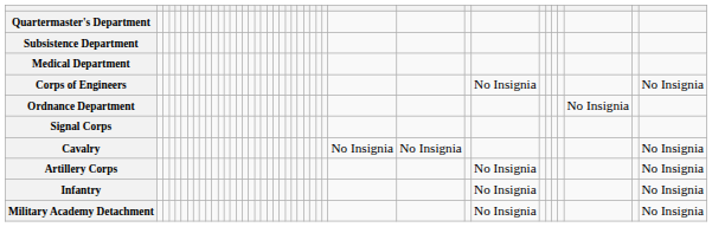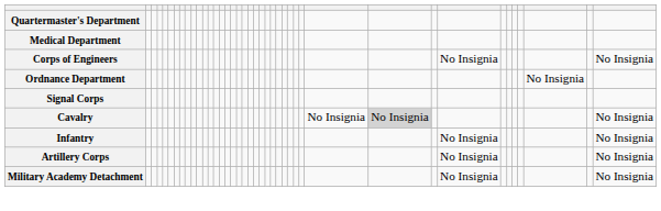 <table Class="wikitable">
 <tr style="text-align:center;">
 <th></th>
 <th><small></small></th>
 <th><small></small></th>
 <th><small></small></th>
 <th><small></small></th>
 <th><small></small></th>
 <th><small></small></th>
 <th><small></small></th>
 <th><small></small></th>
 <th><small></small></th>
 <th><small></small></th>
 <th><small></small></th>
 <th><small></small></th>
 <th><small></small></th>
 <th><small></small></th>
 <th><small></small></th>
 <th><small></small></th>
 <th><small></small></th>
 <th><small></small></th>
 <th><small></small></th>
 <th><small></small></th>
 <th><small></small></th>
 <th><small></small></th>
 <th><small></small></th>
 <th><small></small></th>
 <th><small></small></th>
 <th><small></small></th>
 <th><small></small></th>
 <th><small></small></th>
 <th><small></small></th>
 <th><small></small></th>
 <th><small></small></th>
 <th><small></small></th>
 <th><small></small></th>
 <th><small></small></th>
 <th><small></small></th>
 <th><small></small></th>
 <th><small></small></th>
 <th><small></small></th>
 <th><small></small></th>
 </tr>
 <tr>
 <th><small>Quartermaster's Department</small></th>
-<td></td>
-<td></td>
-<td></td>
-<td></td>
-<td></td>
-<td></td>
-<td></td>
-<td></td>
-<td></td>
-<td></td>
-<td></td>
-<td></td>
-<td></td>
-<td></td>
-<td></td>
-<td></td>
-<td></td>
-<td></td>
-<td></td>
-<td></td>
-<td></td>
-<td></td>
-<td></td>
-<td></td>
-<td></td>
-<td></td>
-<td></td>
-<td></td>
-<td></td>
-<td></td>
-<td></td>
-<td></td>
-<td></td>
-<td></td>
-<td></td>
-<td></td>
-<td></td>
-<td></td>
-<td></td>
-</tr>
-<tr>
-<th><small>Subsistence Department</small></th>
 <td></td>
 <td></td>
 <td></td>
 <td></td>
 <td></td>
 <td></td>
 <td></td>
 <td></td>
 <td></td>
 <td></td>
 <td></td>
 <td></td>
 <td></td>
 <td></td>
 <td></td>
 <td></td>
 <td></td>
 <td></td>
 <td></td>
 <td></td>
 <td></td>
 <td></td>
 <td></td>
 <td></td>
 <td></td>
 <td></td>
 <td></td>
 <td></td>
 <td></td>
 <td></td>
 <td></td>
 <td></td>
 <td></td>
 <td></td>
 <td></td>
 <td></td>
 <td></td>
 <td></td>
 <td></td>
 </tr>
 <tr>
 <th><small>Medical Department</small></th>
 <td></td>
 <td></td>
 <td></td>
 <td></td>
 <td></td>
 <td></td>
 <td></td>
 <td></td>
 <td></td>
 <td></td>
 <td></td>
 <td></td>
 <td></td>
 <td></td>
 <td></td>
 <td></td>
 <td></td>
 <td></td>
 <td></td>
 <td></td>
 <td></td>
 <td></td>
 <td></td>
 <td></td>
 <td></td>
 <td></td>
 <td></td>
 <td></td>
 <td></td>
 <td></td>
 <td></td>
 <td></td>
 <td></td>
 <td></td>
 <td></td>
 <td></td>
 <td></td>
 <td></td>
 <td></td>
 </tr>
 <tr>
 <th><small>Corps of Engineers</small></th>
 <td></td>
 <td></td>
 <td></td>
 <td></td>
 <td></td>
 <td></td>
 <td></td>
 <td></td>
 <td></td>
 <td></td>
 <td></td>
 <td></td>
 <td></td>
 <td></td>
 <td></td>
 <td></td>
 <td></td>
 <td></td>
 <td></td>
 <td></td>
 <td></td>
 <td></td>
 <td></td>
 <td></td>
 <td></td>
 <td></td>
 <td></td>
 <td></td>
 <td></td>
 <td></td>
 <td></td>
 <td>No Insignia</td>
 <td></td>
 <td></td>
 <td></td>
 <td></td>
 <td></td>
 <td></td>
 <td>No Insignia</td>
 </tr>
 <tr>
 <th><small>Ordnance Department</small></th>
 <td></td>
 <td></td>
 <td></td>
 <td></td>
 <td></td>
 <td></td>
 <td></td>
 <td></td>
 <td></td>
 <td></td>
 <td></td>
 <td></td>
 <td></td>
 <td></td>
 <td></td>
 <td></td>
 <td></td>
 <td></td>
 <td></td>
 <td></td>
 <td></td>
 <td></td>
 <td></td>
 <td></td>
 <td></td>
 <td></td>
 <td></td>
 <td></td>
 <td></td>
 <td></td>
 <td></td>
 <td></td>
 <td></td>
 <td></td>
 <td></td>
 <td></td>
 <td>No Insignia</td>
 <td></td>
 <td></td>
 </tr>
 <tr>
 <th><small>Signal Corps</small></th>
 <td></td>
 <td></td>
 <td></td>
 <td></td>
 <td></td>
 <td></td>
 <td></td>
 <td></td>
 <td></td>
 <td></td>
 <td></td>
 <td></td>
 <td></td>
 <td></td>
 <td></td>
 <td></td>
 <td></td>
 <td></td>
 <td></td>
 <td></td>
 <td></td>
 <td></td>
 <td></td>
 <td></td>
 <td></td>
 <td></td>
 <td></td>
 <td></td>
 <td></td>
 <td></td>
 <td></td>
 <td></td>
 <td></td>
 <td></td>
 <td></td>
 <td></td>
 <td></td>
 <td></td>
 <td></td>
 </tr>
 <tr>
 <th><small>Cavalry</small></th>
 <td></td>
 <td></td>
 <td></td>
 <td></td>
 <td></td>
 <td></td>
 <td></td>
 <td></td>
 <td></td>
 <td></td>
 <td></td>
 <td></td>
 <td></td>
 <td></td>
 <td></td>
 <td></td>
 <td></td>
 <td></td>
 <td></td>
 <td></td>
 <td></td>
 <td></td>
 <td></td>
 <td></td>
 <td></td>
 <td></td>
 <td></td>
 <td></td>
 <td>No Insignia</td>
-<td>No Insignia</td>
+<td style="background: lightgrey;">No Insignia</td>
 <td></td>
 <td></td>
 <td></td>
 <td></td>
 <td></td>
 <td></td>
 <td></td>
 <td></td>
 <td>No Insignia</td>
 </tr>
 <tr>
-<th><small>Artillery Corps</small></th>
+<th><small>Infantry</small></th>
 <td></td>
 <td></td>
 <td></td>
 <td></td>
 <td></td>
 <td></td>
 <td></td>
 <td></td>
 <td></td>
 <td></td>
 <td></td>
 <td></td>
 <td></td>
 <td></td>
 <td></td>
 <td></td>
 <td></td>
 <td></td>
 <td></td>
 <td></td>
 <td></td>
 <td></td>
 <td></td>
 <td></td>
 <td></td>
 <td></td>
 <td></td>
 <td></td>
 <td></td>
 <td></td>
 <td></td>
 <td>No Insignia</td>
 <td></td>
 <td></td>
 <td></td>
 <td></td>
 <td></td>
 <td></td>
 <td>No Insignia</td>
 </tr>
 <tr>
-<th><small>Infantry</small></th>
+<th><small>Artillery Corps</small></th>
 <td></td>
 <td></td>
 <td></td>
 <td></td>
 <td></td>
 <td></td>
 <td></td>
 <td></td>
 <td></td>
 <td></td>
 <td></td>
 <td></td>
 <td></td>
 <td></td>
 <td></td>
 <td></td>
 <td></td>
 <td></td>
 <td></td>
 <td></td>
 <td></td>
 <td></td>
 <td></td>
 <td></td>
 <td></td>
 <td></td>
 <td></td>
 <td></td>
 <td></td>
 <td></td>
 <td></td>
 <td>No Insignia</td>
 <td></td>
 <td></td>
 <td></td>
 <td></td>
 <td></td>
 <td></td>
 <td>No Insignia</td>
 </tr>
 <tr>
 <th><small>Military Academy Detachment</small></th>
 <td></td>
 <td></td>
 <td></td>
 <td></td>
 <td></td>
 <td></td>
 <td></td>
 <td></td>
 <td></td>
 <td></td>
 <td></td>
 <td></td>
 <td></td>
 <td></td>
 <td></td>
 <td></td>
 <td></td>
 <td></td>
 <td></td>
 <td></td>
 <td></td>
 <td></td>
 <td></td>
 <td></td>
 <td></td>
 <td></td>
 <td></td>
 <td></td>
 <td></td>
 <td></td>
 <td></td>
 <td>No Insignia</td>
 <td></td>
 <td></td>
 <td></td>
 <td></td>
 <td></td>
 <td></td>
 <td>No Insignia</td>
 </tr>
 </table>
